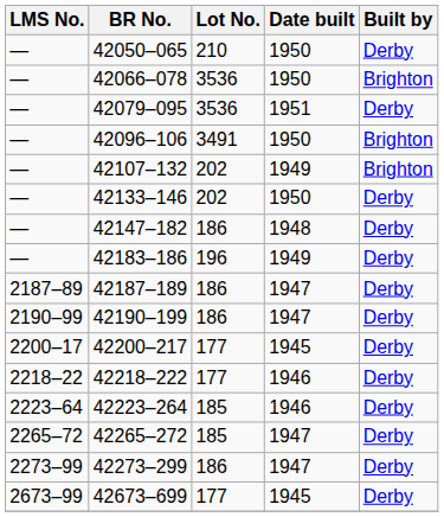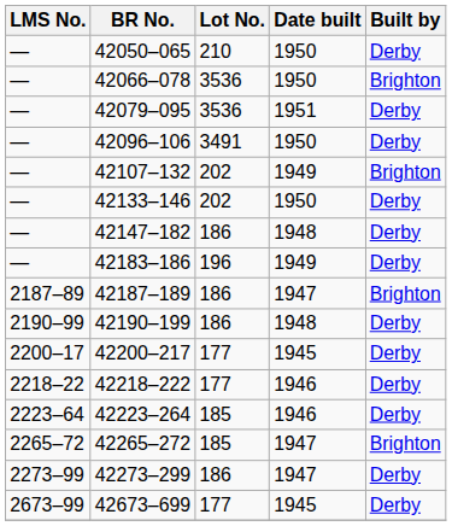 <table class="wikitable sortable">
 <tr>
 <th>LMS No.</th>
 <th>BR No.</th>
 <th>Lot No.</th>
 <th>Date built</th>
 <th>Built by</th>
 </tr>
 <tr>
 <td>—</td>
 <td>42050–065</td>
 <td>210</td>
 <td>1950</td>
 <td><a href='#'>Derby</a></td>
 </tr>
 <tr>
 <td>—</td>
 <td>42066–078</td>
 <td>3536</td>
 <td>1950</td>
 <td><a href='#'>Brighton</a></td>
 </tr>
 <tr>
 <td>—</td>
 <td>42079–095</td>
 <td>3536</td>
 <td>1951</td>
 <td><a href='#'>Derby</a></td>
 </tr>
 <tr>
 <td>—</td>
 <td>42096–106</td>
 <td>3491</td>
 <td>1950</td>
-<td><a href='#'>Brighton</a></td>
+<td><a href='#'>Derby</a></td>
 </tr>
 <tr>
 <td>—</td>
 <td>42107–132</td>
 <td>202</td>
 <td>1949</td>
 <td><a href='#'>Brighton</a></td>
 </tr>
 <tr>
 <td>—</td>
 <td>42133–146</td>
 <td>202</td>
 <td>1950</td>
 <td><a href='#'>Derby</a></td>
 </tr>
 <tr>
 <td>—</td>
 <td>42147–182</td>
 <td>186</td>
 <td>1948</td>
 <td><a href='#'>Derby</a></td>
 </tr>
 <tr>
 <td>—</td>
 <td>42183–186</td>
 <td>196</td>
 <td>1949</td>
 <td><a href='#'>Derby</a></td>
 </tr>
 <tr>
 <td>2187–89</td>
 <td>42187–189</td>
 <td>186</td>
 <td>1947</td>
-<td><a href='#'>Derby</a></td>
+<td><a href='#'>Brighton</a></td>
 </tr>
 <tr>
 <td>2190–99</td>
 <td>42190–199</td>
 <td>186</td>
-<td>1947</td>
+<td>1948</td>
 <td><a href='#'>Derby</a></td>
 </tr>
 <tr>
 <td>2200–17</td>
 <td>42200–217</td>
 <td>177</td>
 <td>1945</td>
 <td><a href='#'>Derby</a></td>
 </tr>
 <tr>
 <td>2218–22</td>
 <td>42218–222</td>
 <td>177</td>
 <td>1946</td>
 <td><a href='#'>Derby</a></td>
 </tr>
 <tr>
 <td>2223–64</td>
 <td>42223–264</td>
 <td>185</td>
 <td>1946</td>
 <td><a href='#'>Derby</a></td>
 </tr>
 <tr>
 <td>2265–72</td>
 <td>42265–272</td>
 <td>185</td>
 <td>1947</td>
-<td><a href='#'>Derby</a></td>
+<td><a href='#'>Brighton</a></td>
 </tr>
 <tr>
 <td>2273–99</td>
 <td>42273–299</td>
 <td>186</td>
 <td>1947</td>
 <td><a href='#'>Derby</a></td>
 </tr>
 <tr>
 <td>2673–99</td>
 <td>42673–699</td>
 <td>177</td>
 <td>1945</td>
 <td><a href='#'>Derby</a></td>
 </tr>
 <tr>
 </tr>
 </table>
